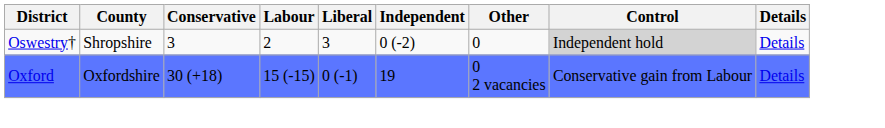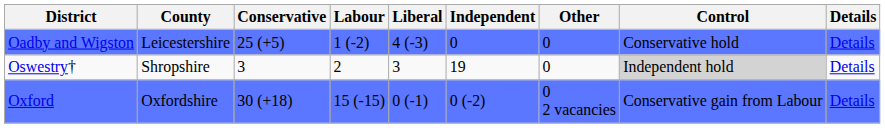 <table class="wikitable">
 <tr border=1 cellspacing=0 cellpadding=5>
 <th>District</th>
 <th>County</th>
 <th>Conservative</th>
 <th>Labour</th>
 <th>Liberal</th>
 <th>Independent</th>
 <th>Other</th>
 <th>Control</th>
 <th>Details</th>
 </tr>
+<tr bgcolor=5B76FF>
+<td><a href='#'>Oadby and Wigston</a></td>
+<td>Leicestershire</td>
+<td>25 (+5)</td>
+<td>1 (-2)</td>
+<td>4 (-3)</td>
+<td>0</td>
+<td>0</td>
+<td>Conservative hold</td>
+<td><a href='#'>Details</a></td>
+</tr>
 <tr>
 <td><a href='#'>Oswestry</a>†</td>
 <td>Shropshire</td>
 <td>3</td>
 <td>2</td>
 <td>3</td>
-<td>0 (-2)</td>
+<td>19</td>
 <td>0</td>
 <td style="background: lightgrey;">Independent hold</td>
 <td><a href='#'>Details</a></td>
 </tr>
 <tr bgcolor=5B76FF>
 <td><a href='#'>Oxford</a></td>
 <td>Oxfordshire</td>
 <td>30 (+18)</td>
 <td>15 (-15)</td>
 <td>0 (-1)</td>
-<td>19</td>
+<td>0 (-2)</td>
 <td>0<br>2 vacancies</td>
 <td>Conservative gain from Labour</td>
 <td><a href='#'>Details</a></td>
 </tr>
 </table>
